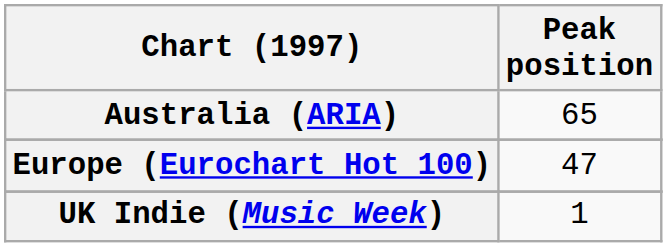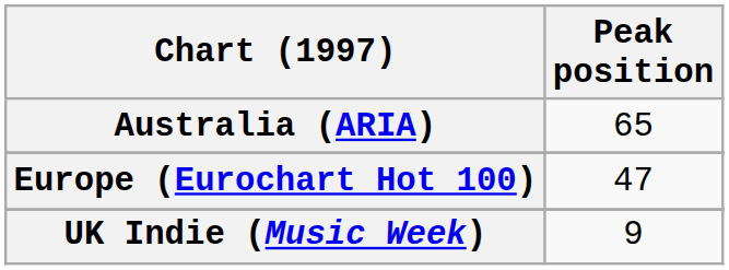 <table class="wikitable sortable plainrowheaders" style="text-align:center">
 <tr>
 <th>Chart (1997)</th>
 <th>Peak<br>position</th>
 </tr>
 <tr>
 <th scope="row">Australia (<a href='#'>ARIA</a>)</th>
 <td>65</td>
 </tr>
 <tr>
 </tr>
 <tr>
 <th scope="row">Europe (<a href='#'>Eurochart Hot 100</a>)</th>
 <td>47</td>
 </tr>
 <tr>
 </tr>
 <tr>
 </tr>
 <tr>
 </tr>
 <tr>
 </tr>
 <tr>
 </tr>
 <tr>
 <th scope="row">UK Indie (<em><a href='#'>Music Week</a></em>)</th>
-<td align=center>1</td>
+<td align=center>9</td>
 </tr>
 </table>
